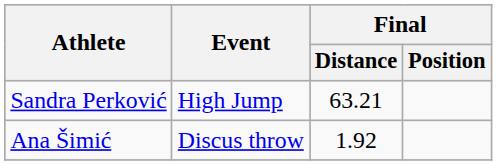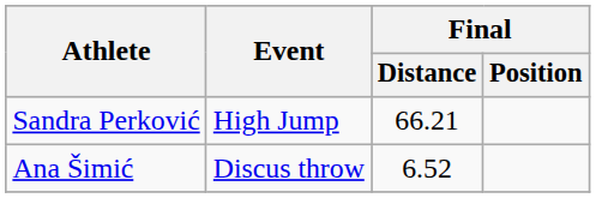 <table class=wikitable style="font-size:90%">
 <tr>
 <th rowspan="2">Athlete</th>
 <th rowspan="2">Event</th>
 <th colspan="2">Final</th>
 </tr>
 <tr style="font-size:95%">
 <th>Distance</th>
 <th>Position</th>
 </tr>
 <tr align=center>
 <td align=left><a href='#'>Sandra Perković</a></td>
 <td align=left><a href='#'>High Jump</a></td>
-<td>63.21</td>
+<td>66.21</td>
 <td></td>
 </tr>
 <tr align=center>
 <td align=left><a href='#'>Ana Šimić</a></td>
 <td align=left><a href='#'>Discus throw</a></td>
-<td>1.92</td>
+<td>6.52</td>
 <td></td>
 </tr>
 </table>
